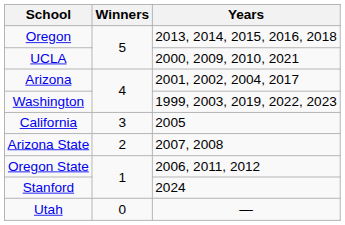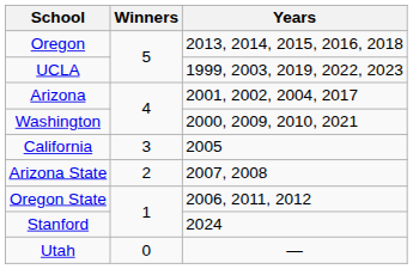 <table class="wikitable">
 <tr>
 <th>School</th>
 <th>Winners</th>
 <th>Years</th>
 </tr>
 <tr align=center>
 <td><a href='#'>Oregon</a></td>
 <td rowspan="2">5</td>
 <td style="text-align:left;">2013, 2014, 2015, 2016, 2018</td>
 </tr>
 <tr style="text-align:center;">
 <td><a href='#'>UCLA</a></td>
-<td style="text-align:left;">2000, 2009, 2010, 2021</td>
+<td style="text-align:left;">1999, 2003, 2019, 2022, 2023</td>
 </tr>
 <tr style="text-align:center;">
 <td><a href='#'>Arizona</a></td>
 <td rowspan="2">4</td>
 <td style="text-align:left;">2001, 2002, 2004, 2017</td>
 </tr>
 <tr align="center">
 <td><a href='#'>Washington</a></td>
-<td style="text-align:left;">1999, 2003, 2019, 2022, 2023</td>
+<td style="text-align:left;">2000, 2009, 2010, 2021</td>
 </tr>
 <tr align=center>
 <td><a href='#'>California</a></td>
 <td>3</td>
 <td style="text-align:left;">2005</td>
 </tr>
 <tr align=center>
 <td><a href='#'>Arizona State</a></td>
 <td>2</td>
 <td style="text-align:left;">2007, 2008</td>
 </tr>
 <tr align=center>
 <td><a href='#'>Oregon State</a></td>
 <td rowspan="2">1</td>
 <td style="text-align:left;">2006, 2011, 2012</td>
 </tr>
 <tr align=center>
 <td><a href='#'>Stanford</a></td>
 <td style="text-align:left;">2024</td>
 </tr>
 <tr align=center>
 <td><a href='#'>Utah</a></td>
 <td>0</td>
 <td>—</td>
 </tr>
 </table>
